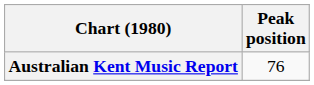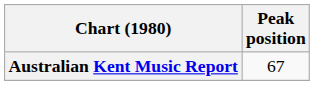 <table class="wikitable sortable plainrowheaders">
 <tr>
 <th>Chart (1980)</th>
 <th>Peak<br>position</th>
 </tr>
 <tr>
 <th scope="row">Australian <a href='#'>Kent Music Report</a></th>
-<td style="text-align:center;">76</td>
+<td style="text-align:center;">67</td>
 </tr>
 <tr>
 </tr>
 <tr>
 </tr>
 </table>
